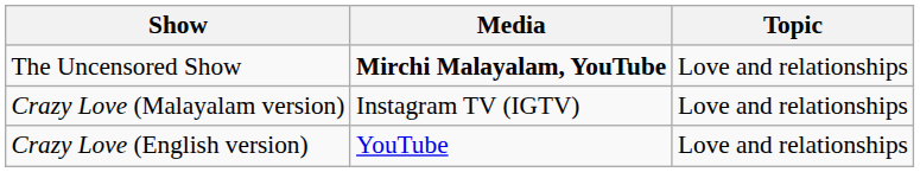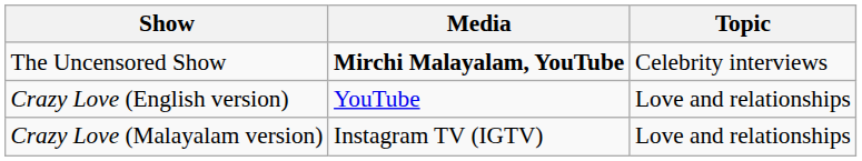 <table class="wikitable">
 <tr>
 <th>Show</th>
 <th>Media</th>
 <th>Topic</th>
 </tr>
 <tr>
 <td>The Uncensored Show</td>
 <td><strong>Mirchi Malayalam, YouTube</strong></td>
+<td>Celebrity interviews</td>
+</tr>
+<tr>
+<td><em>Crazy Love</em> (English version)</td>
+<td><a href='#'>YouTube</a></td>
 <td>Love and relationships</td>
 </tr>
 <tr>
 <td><em>Crazy Love</em> (Malayalam version)</td>
 <td>Instagram TV (IGTV)</td>
 <td>Love and relationships</td>
 </tr>
-<tr>
-<td><em>Crazy Love</em> (English version)</td>
-<td><a href='#'>YouTube</a></td>
-<td>Love and relationships</td>
-</tr>
 </table>
